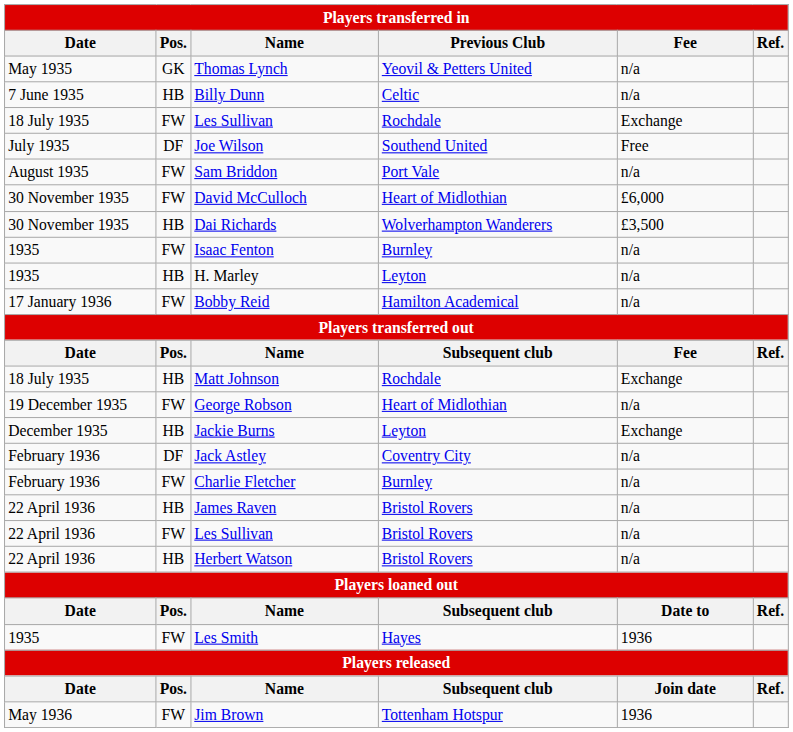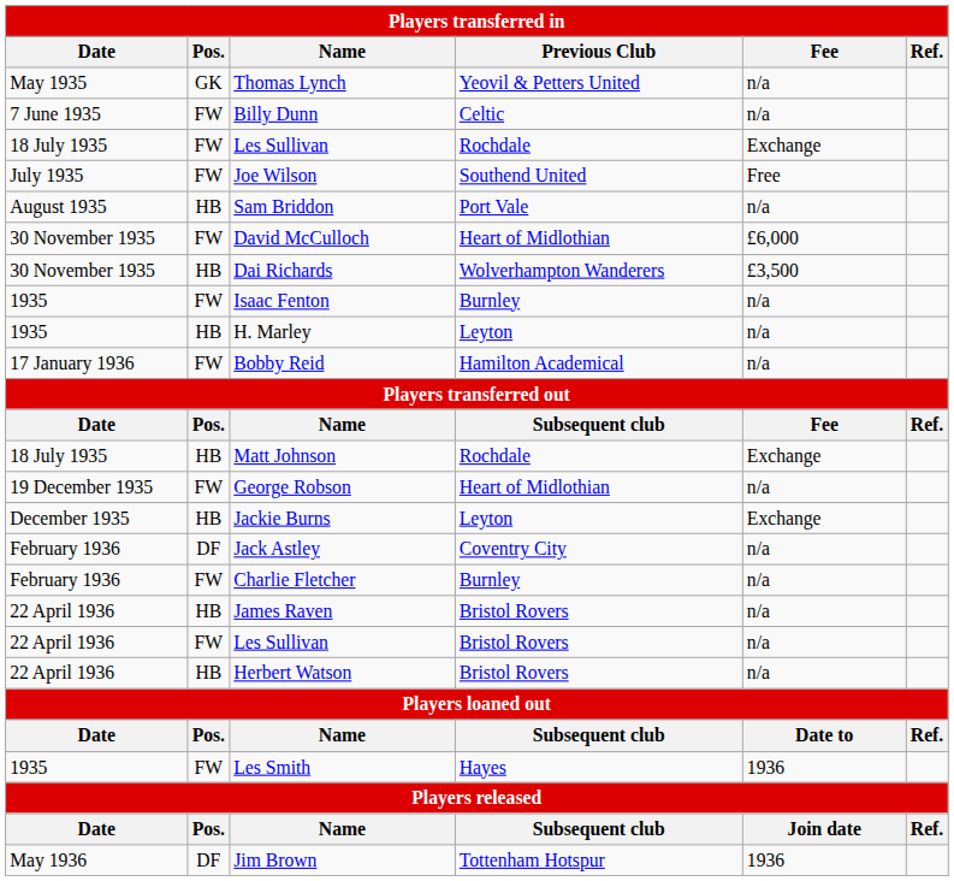 <table style="font-size:95%;" class="wikitable">
 <tr>
 <th style="background:#d00; color:white; text-align:center;" colspan="6">Players transferred in</th>
 </tr>
 <tr>
 <th style="width:140px;">Date</th>
 <th style="width:25px;">Pos.</th>
 <th style="width:175px;">Name</th>
 <th style="width:225px;">Previous Club</th>
 <th style="width:125px;">Fee</th>
 <th style="width:25px;">Ref.</th>
 </tr>
 <tr>
 <td>May 1935</td>
 <td style="text-align:center;">GK</td>
 <td> <a href='#'>Thomas Lynch</a></td>
 <td> <a href='#'>Yeovil & Petters United</a></td>
 <td>n/a</td>
 <td></td>
 </tr>
 <tr>
 <td>7 June 1935</td>
-<td style="text-align:center;">HB</td>
+<td style="text-align:center;">FW</td>
 <td> <a href='#'>Billy Dunn</a></td>
 <td> <a href='#'>Celtic</a></td>
 <td>n/a</td>
 <td></td>
 </tr>
 <tr>
 <td>18 July 1935</td>
 <td style="text-align:center;">FW</td>
 <td> <a href='#'>Les Sullivan</a></td>
 <td> <a href='#'>Rochdale</a></td>
 <td>Exchange</td>
 <td></td>
 </tr>
 <tr>
 <td>July 1935</td>
-<td style="text-align:center;">DF</td>
+<td style="text-align:center;">FW</td>
 <td> <a href='#'>Joe Wilson</a></td>
 <td> <a href='#'>Southend United</a></td>
 <td>Free</td>
 <td></td>
 </tr>
 <tr>
 <td>August 1935</td>
-<td style="text-align:center;">FW</td>
+<td style="text-align:center;">HB</td>
 <td> <a href='#'>Sam Briddon</a></td>
 <td> <a href='#'>Port Vale</a></td>
 <td>n/a</td>
 <td></td>
 </tr>
 <tr>
 <td>30 November 1935</td>
 <td style="text-align:center;">FW</td>
 <td> <a href='#'>David McCulloch</a></td>
 <td> <a href='#'>Heart of Midlothian</a></td>
 <td>£6,000</td>
 <td></td>
 </tr>
 <tr>
 <td>30 November 1935</td>
 <td style="text-align:center;">HB</td>
 <td> <a href='#'>Dai Richards</a></td>
 <td> <a href='#'>Wolverhampton Wanderers</a></td>
 <td>£3,500</td>
 <td></td>
 </tr>
 <tr>
 <td>1935</td>
 <td style="text-align:center;">FW</td>
 <td> <a href='#'>Isaac Fenton</a></td>
 <td> <a href='#'>Burnley</a></td>
 <td>n/a</td>
 <td></td>
 </tr>
 <tr>
 <td>1935</td>
 <td style="text-align:center;">HB</td>
 <td>H. Marley</td>
 <td> <a href='#'>Leyton</a></td>
 <td>n/a</td>
 <td></td>
 </tr>
 <tr>
 <td>17 January 1936</td>
 <td style="text-align:center;">FW</td>
 <td> <a href='#'>Bobby Reid</a></td>
 <td> <a href='#'>Hamilton Academical</a></td>
 <td>n/a</td>
 <td></td>
 </tr>
 <tr>
 <th style="background:#d00; color:white; text-align:center;" colspan="6">Players transferred out</th>
 </tr>
 <tr>
 <th>Date</th>
 <th>Pos.</th>
 <th>Name</th>
 <th>Subsequent club</th>
 <th>Fee</th>
 <th>Ref.</th>
 </tr>
 <tr>
 <td>18 July 1935</td>
 <td style="text-align:center;">HB</td>
 <td> <a href='#'>Matt Johnson</a></td>
 <td> <a href='#'>Rochdale</a></td>
 <td>Exchange</td>
 <td></td>
 </tr>
 <tr>
 <td>19 December 1935</td>
 <td style="text-align:center;">FW</td>
 <td> <a href='#'>George Robson</a></td>
 <td> <a href='#'>Heart of Midlothian</a></td>
 <td>n/a</td>
 <td></td>
 </tr>
 <tr>
 <td>December 1935</td>
 <td style="text-align:center;">HB</td>
 <td> <a href='#'>Jackie Burns</a></td>
 <td> <a href='#'>Leyton</a></td>
 <td>Exchange</td>
 <td></td>
 </tr>
 <tr>
 <td>February 1936</td>
 <td style="text-align:center;">DF</td>
 <td> <a href='#'>Jack Astley</a></td>
 <td> <a href='#'>Coventry City</a></td>
 <td>n/a</td>
 <td></td>
 </tr>
 <tr>
 <td>February 1936</td>
 <td style="text-align:center;">FW</td>
 <td> <a href='#'>Charlie Fletcher</a></td>
 <td> <a href='#'>Burnley</a></td>
 <td>n/a</td>
 <td></td>
 </tr>
 <tr>
 <td>22 April 1936</td>
 <td style="text-align:center;">HB</td>
 <td> <a href='#'>James Raven</a></td>
 <td> <a href='#'>Bristol Rovers</a></td>
 <td>n/a</td>
 <td></td>
 </tr>
 <tr>
 <td>22 April 1936</td>
 <td style="text-align:center;">FW</td>
 <td> <a href='#'>Les Sullivan</a></td>
 <td> <a href='#'>Bristol Rovers</a></td>
 <td>n/a</td>
 <td></td>
 </tr>
 <tr>
 <td>22 April 1936</td>
 <td style="text-align:center;">HB</td>
 <td> <a href='#'>Herbert Watson</a></td>
 <td> <a href='#'>Bristol Rovers</a></td>
 <td>n/a</td>
 <td></td>
 </tr>
 <tr>
 <th style="background:#d00; color:white; text-align:center;" colspan="6">Players loaned out</th>
 </tr>
 <tr>
 <th>Date</th>
 <th>Pos.</th>
 <th>Name</th>
 <th>Subsequent club</th>
 <th>Date to</th>
 <th>Ref.</th>
 </tr>
 <tr>
 <td>1935</td>
 <td style="text-align:center;">FW</td>
 <td> <a href='#'>Les Smith</a></td>
 <td> <a href='#'>Hayes</a></td>
 <td>1936</td>
 <td></td>
 </tr>
 <tr>
 <th style="background:#d00; color:white; text-align:center;" colspan="6">Players released</th>
 </tr>
 <tr>
 <th>Date</th>
 <th>Pos.</th>
 <th>Name</th>
 <th>Subsequent club</th>
 <th>Join date</th>
 <th>Ref.</th>
 </tr>
 <tr>
 <td>May 1936</td>
-<td style="text-align:center;">FW</td>
+<td style="text-align:center;">DF</td>
 <td> <a href='#'>Jim Brown</a></td>
 <td> <a href='#'>Tottenham Hotspur</a></td>
 <td>1936</td>
 <td></td>
 </tr>
 </table>
